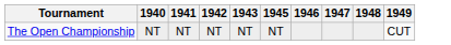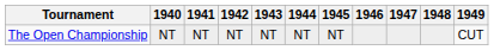 <table class="wikitable" style="font-size:95%;text-align:center;">
 <tr>
 <th>Tournament</th>
 <th>1940</th>
 <th>1941</th>
 <th>1942</th>
 <th>1943</th>
+<th>1944</th>
 <th>1945</th>
 <th>1946</th>
 <th>1947</th>
 <th>1948</th>
 <th>1949</th>
 </tr>
 <tr>
 <td align=left><a href='#'>The Open Championship</a></td>
 <td style="background:#eeeeee;">NT</td>
 <td style="background:#eeeeee;">NT</td>
 <td style="background:#eeeeee;">NT</td>
 <td style="background:#eeeeee;">NT</td>
 <td style="background:#eeeeee;">NT</td>
+<td style="background:#eeeeee;">NT</td>
 <td style="background:#eeeeee;"></td>
 <td style="background:#eeeeee;"></td>
 <td style="background:#eeeeee;"></td>
 <td>CUT</td>
 </tr>
 </table>
